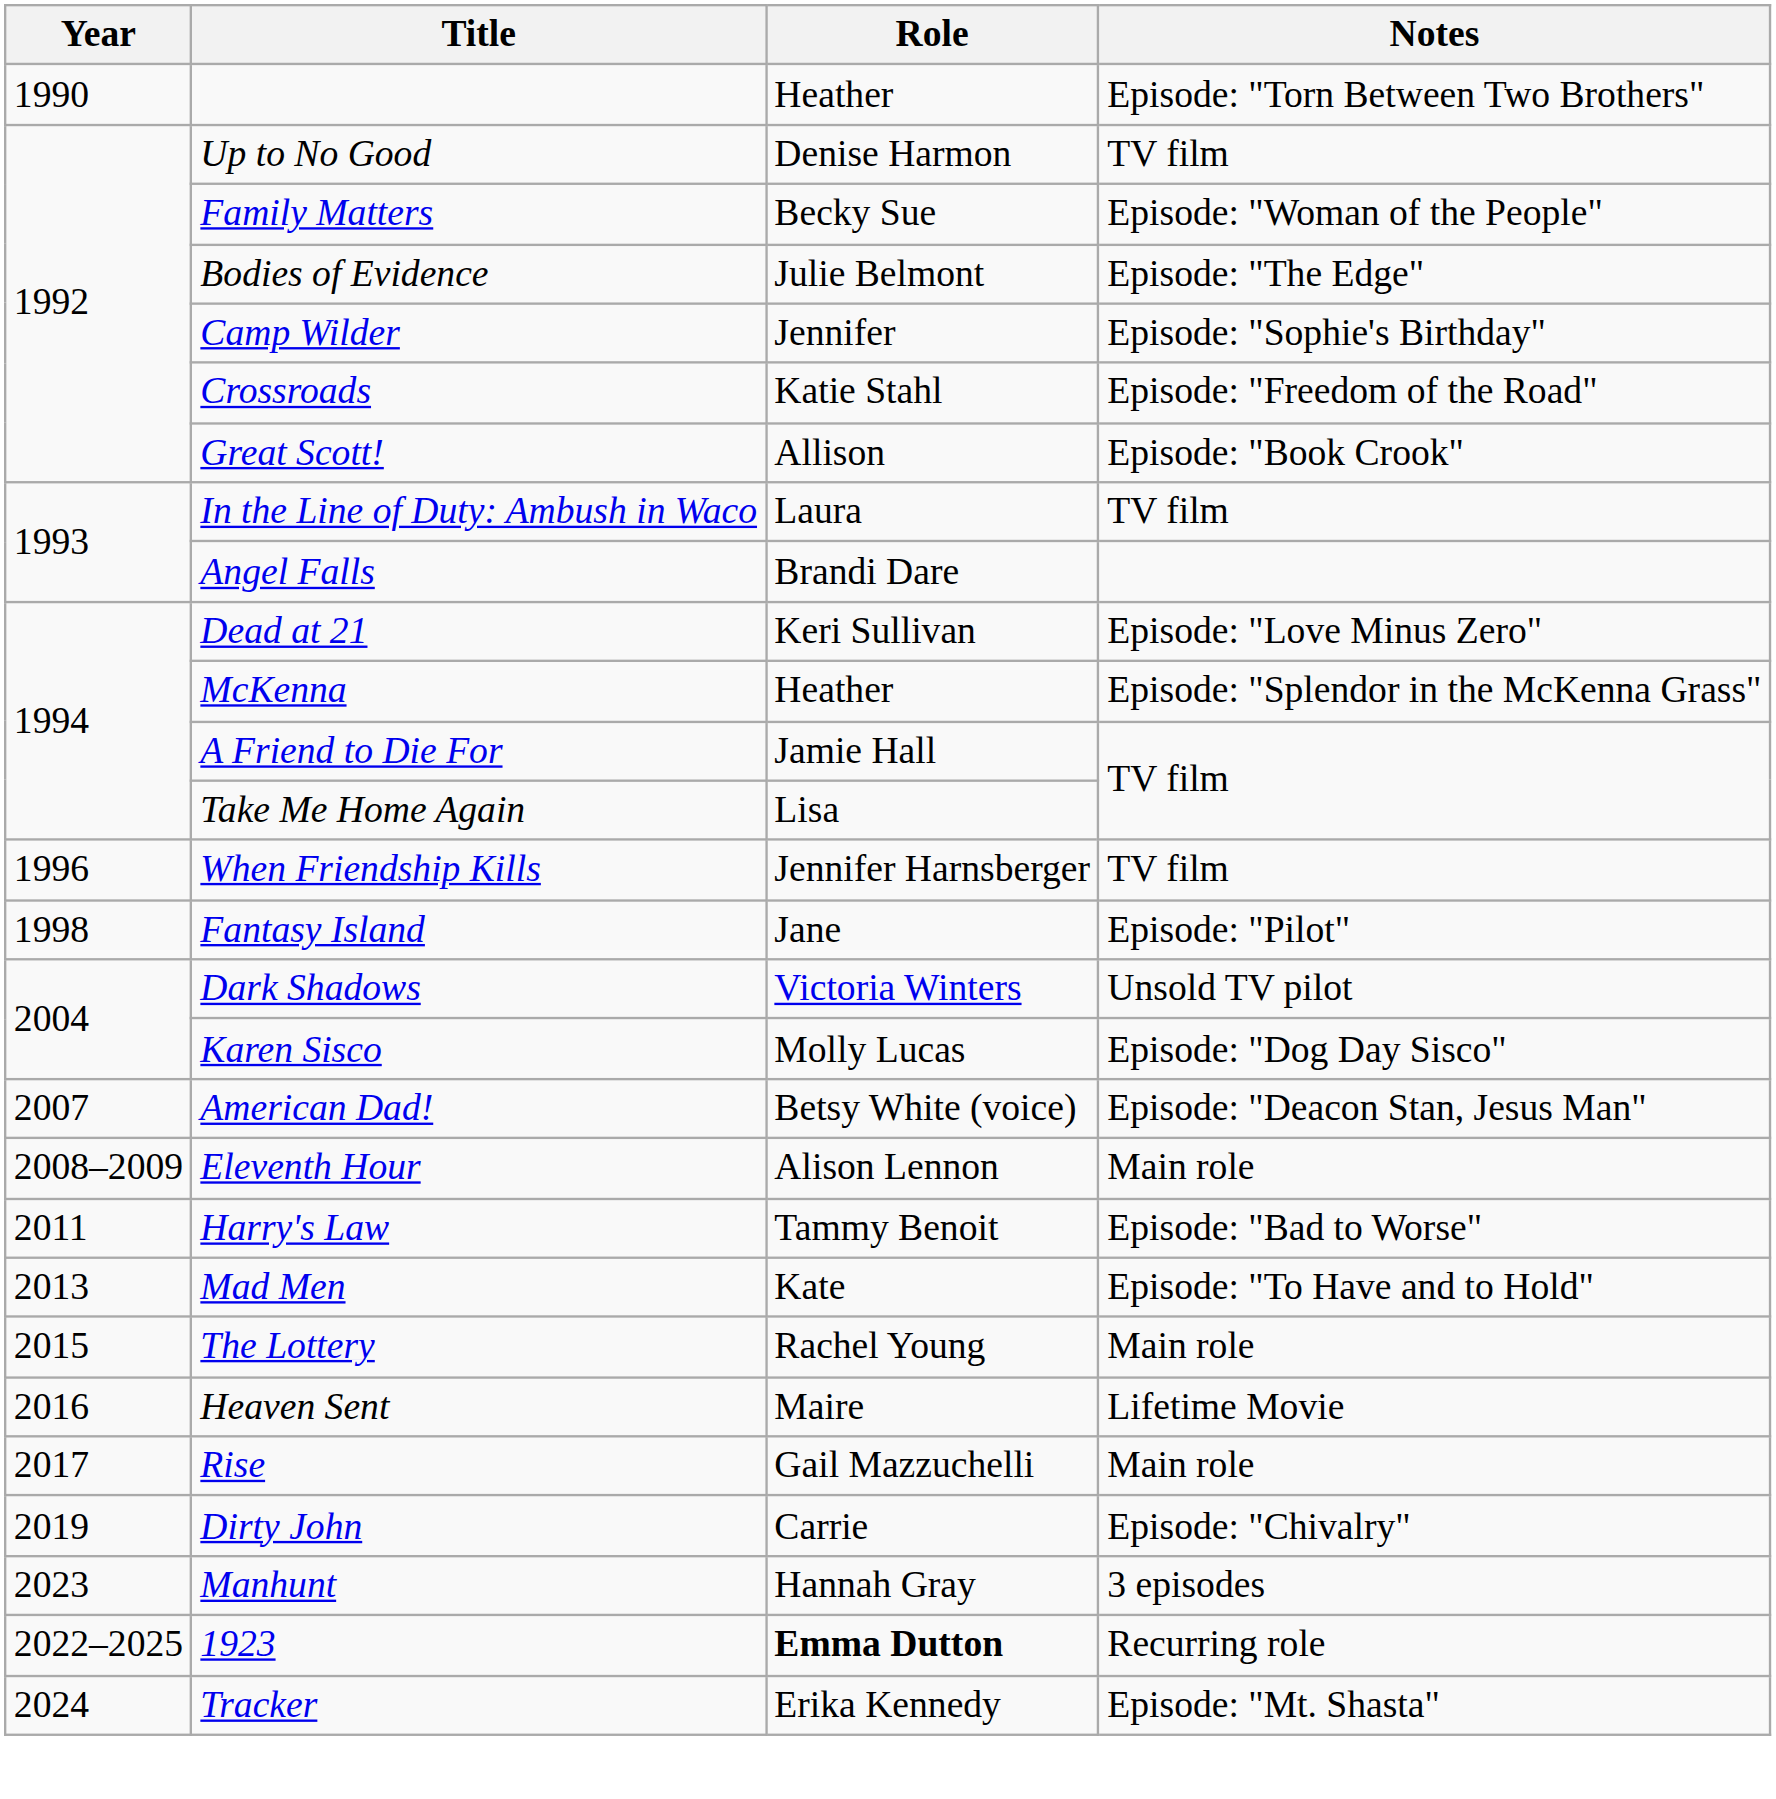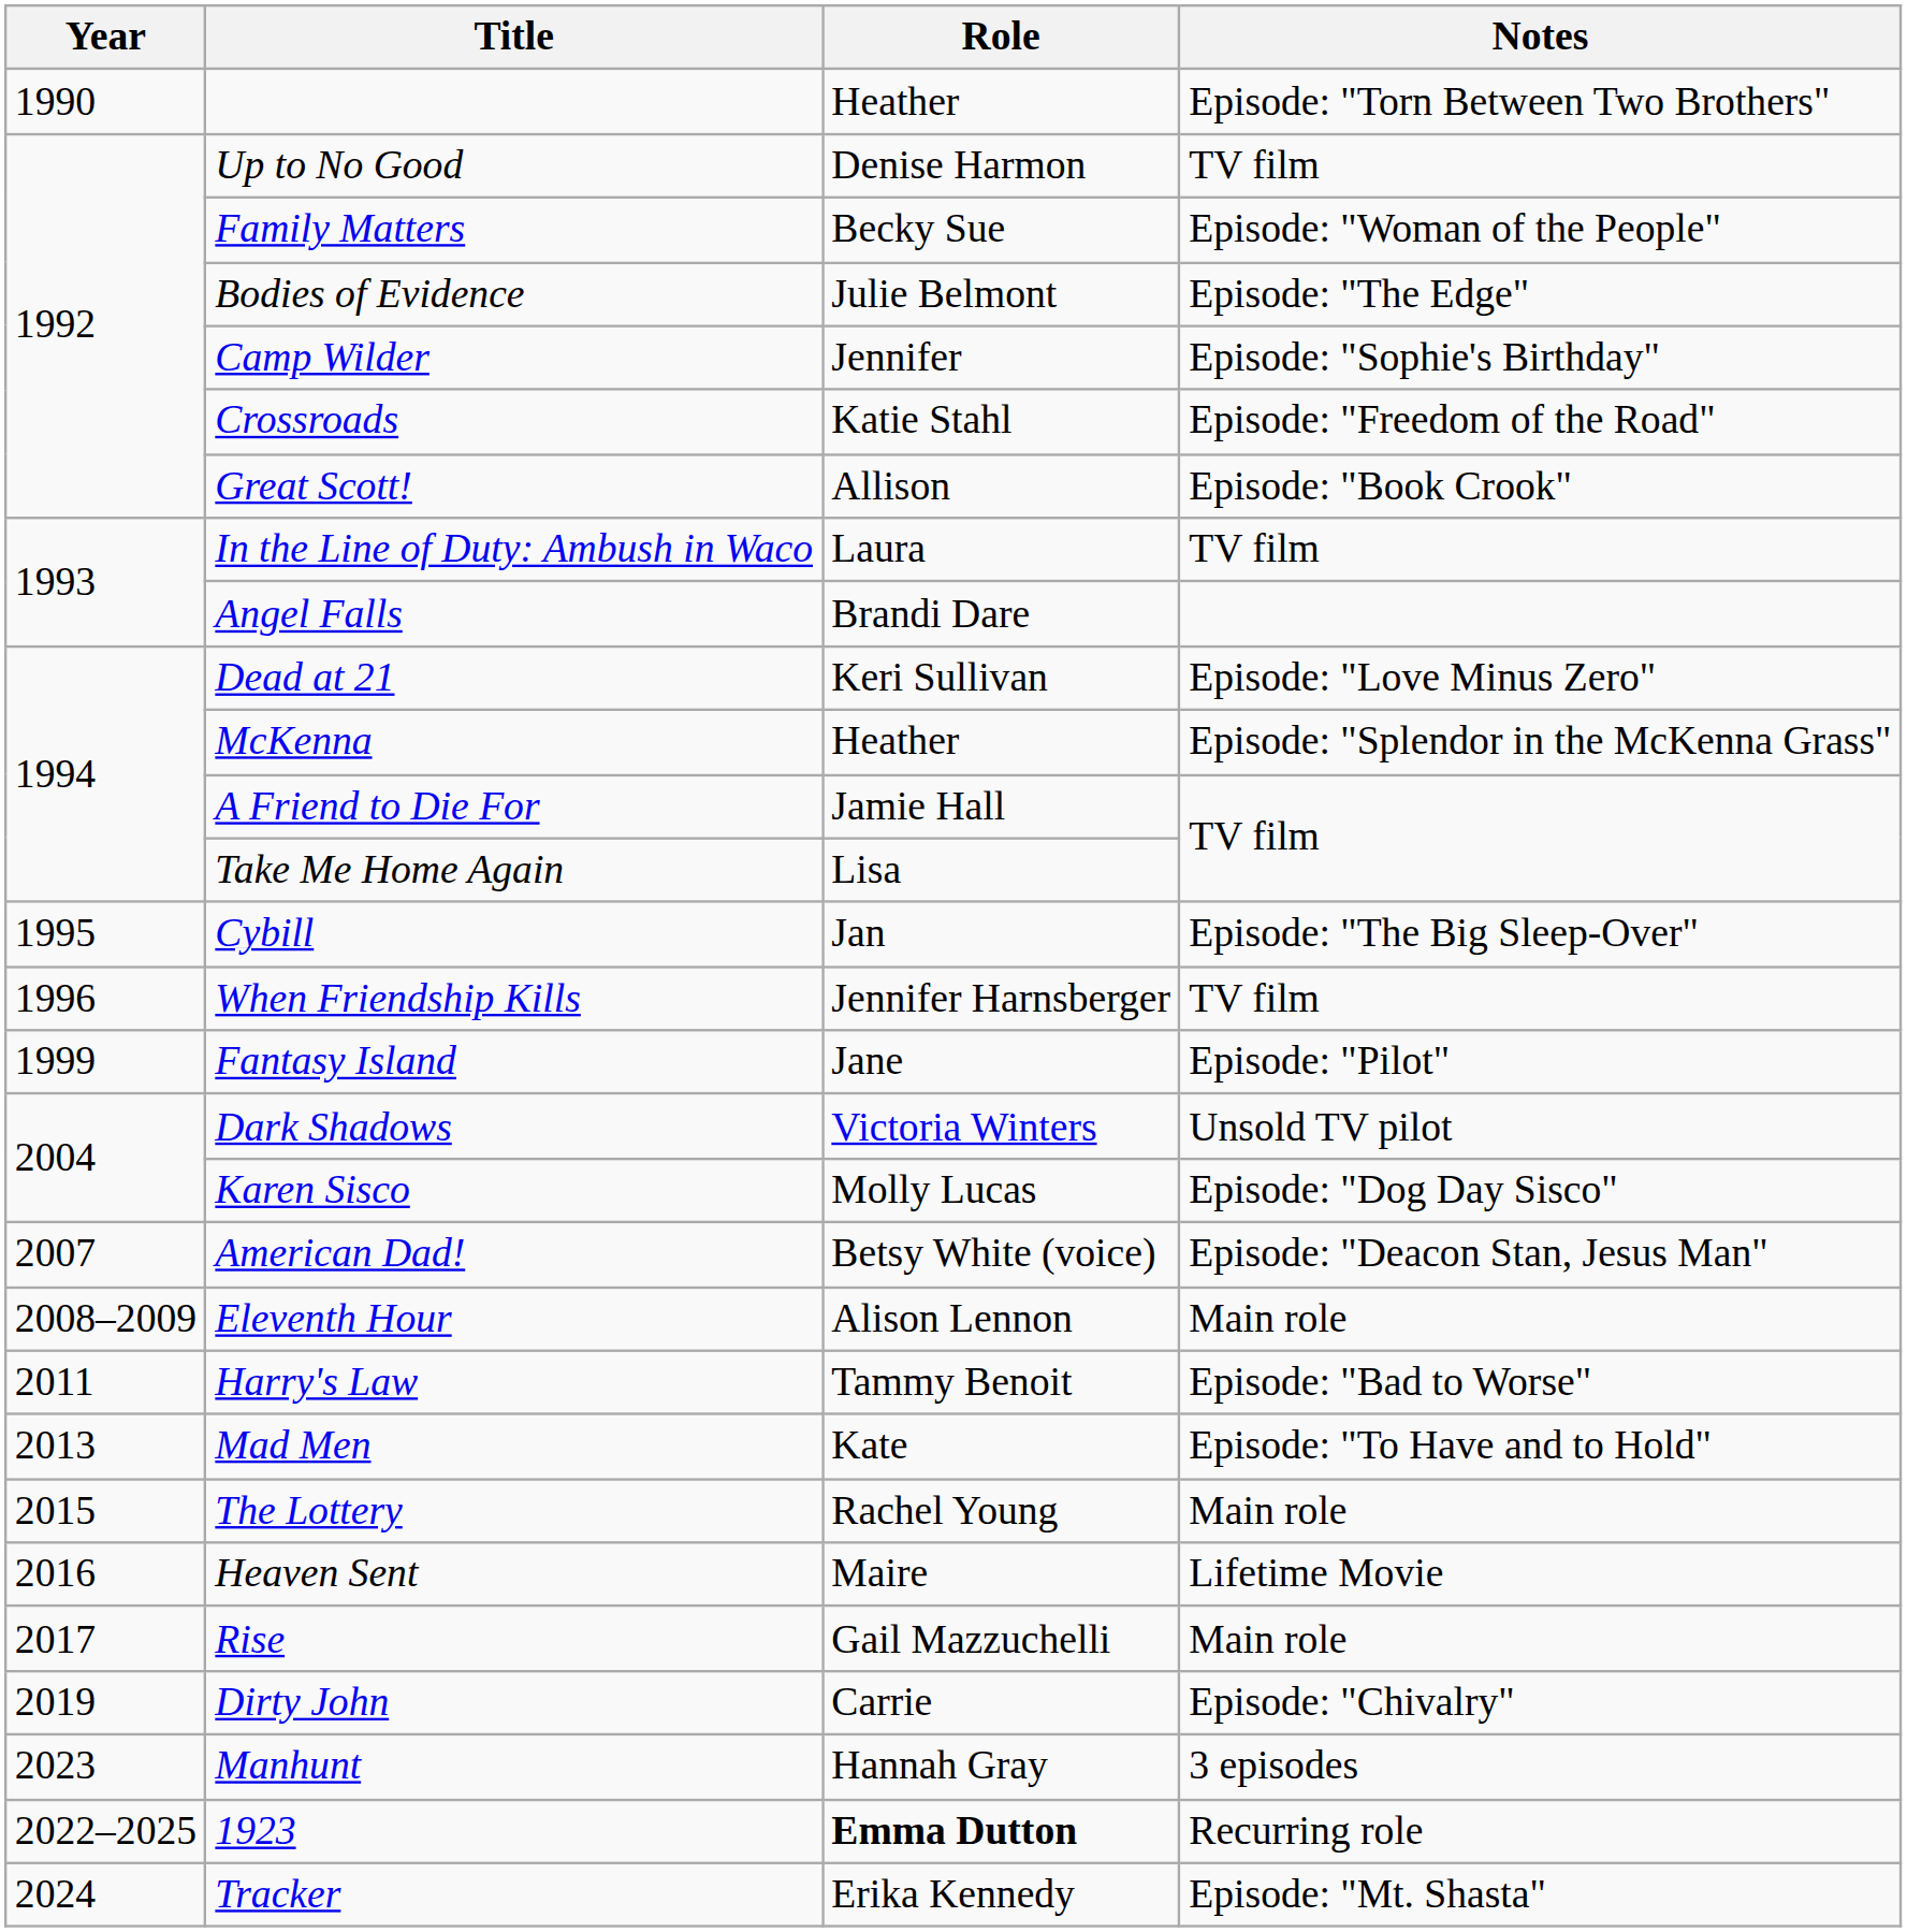 <table class="wikitable plainrowheaders sortable">
 <tr>
 <th scope="col">Year</th>
 <th scope="col">Title</th>
 <th scope="col">Role</th>
 <th scope="col" class="unsortable">Notes</th>
 </tr>
 <tr>
 <td>1990</td>
 <td><em></em></td>
 <td>Heather</td>
 <td>Episode: "Torn Between Two Brothers"</td>
 </tr>
 <tr>
 <td rowspan=6>1992</td>
 <td><em>Up to No Good</em></td>
 <td>Denise Harmon</td>
 <td>TV film</td>
 </tr>
 <tr>
 <td><em><a href='#'>Family Matters</a></em></td>
 <td>Becky Sue</td>
 <td>Episode: "Woman of the People"</td>
 </tr>
 <tr>
 <td><em>Bodies of Evidence</em></td>
 <td>Julie Belmont</td>
 <td>Episode: "The Edge"</td>
 </tr>
 <tr>
 <td><em><a href='#'>Camp Wilder</a></em></td>
 <td>Jennifer</td>
 <td>Episode: "Sophie's Birthday"</td>
 </tr>
 <tr>
 <td><em><a href='#'>Crossroads</a></em></td>
 <td>Katie Stahl</td>
 <td>Episode: "Freedom of the Road"</td>
 </tr>
 <tr>
 <td><em><a href='#'>Great Scott!</a></em></td>
 <td>Allison</td>
 <td>Episode: "Book Crook"</td>
 </tr>
 <tr>
 <td rowspan=2>1993</td>
 <td><em><a href='#'>In the Line of Duty: Ambush in Waco</a></em></td>
 <td>Laura</td>
 <td>TV film</td>
 </tr>
 <tr>
 <td><em><a href='#'>Angel Falls</a></em></td>
 <td>Brandi Dare</td>
 <td></td>
 </tr>
 <tr>
 <td rowspan=4>1994</td>
 <td><em><a href='#'>Dead at 21</a></em></td>
 <td>Keri Sullivan</td>
 <td>Episode: "Love Minus Zero"</td>
 </tr>
 <tr>
 <td><em><a href='#'>McKenna</a></em></td>
 <td>Heather</td>
 <td>Episode: "Splendor in the McKenna Grass"</td>
 </tr>
 <tr>
 <td data-sort-value="Friend to Die For, A"><em><a href='#'>A Friend to Die For</a></em></td>
 <td>Jamie Hall</td>
 <td rowspan=2>TV film</td>
 </tr>
 <tr>
 <td><em>Take Me Home Again</em></td>
 <td>Lisa</td>
 </tr>
 <tr>
+<td>1995</td>
+<td><em><a href='#'>Cybill</a></em></td>
+<td>Jan</td>
+<td>Episode: "The Big Sleep-Over"</td>
+</tr>
+<tr>
 <td>1996</td>
 <td><em><a href='#'>When Friendship Kills</a></em></td>
 <td>Jennifer Harnsberger</td>
 <td>TV film</td>
 </tr>
 <tr>
-<td>1998</td>
+<td>1999</td>
 <td><em><a href='#'>Fantasy Island</a></em></td>
 <td>Jane</td>
 <td>Episode: "Pilot"</td>
 </tr>
 <tr>
 <td rowspan=2>2004</td>
 <td><em><a href='#'>Dark Shadows</a></em></td>
 <td><a href='#'>Victoria Winters</a></td>
 <td>Unsold TV pilot</td>
 </tr>
 <tr>
 <td><em><a href='#'>Karen Sisco</a></em></td>
 <td>Molly Lucas</td>
 <td>Episode: "Dog Day Sisco"</td>
 </tr>
 <tr>
 <td>2007</td>
 <td><em><a href='#'>American Dad!</a></em></td>
 <td>Betsy White (voice)</td>
 <td>Episode: "Deacon Stan, Jesus Man"</td>
 </tr>
 <tr>
 <td>2008–2009</td>
 <td><em><a href='#'>Eleventh Hour</a></em></td>
 <td>Alison Lennon</td>
 <td>Main role</td>
 </tr>
 <tr>
 <td>2011</td>
 <td><em><a href='#'>Harry's Law</a></em></td>
 <td>Tammy Benoit</td>
 <td>Episode: "Bad to Worse"</td>
 </tr>
 <tr>
 <td>2013</td>
 <td><em><a href='#'>Mad Men</a></em></td>
 <td>Kate</td>
 <td>Episode: "To Have and to Hold"</td>
 </tr>
 <tr>
 <td>2015</td>
 <td data-sort-value="Lottery, The"><em><a href='#'>The Lottery</a></em></td>
 <td>Rachel Young</td>
 <td>Main role</td>
 </tr>
 <tr>
 <td>2016</td>
 <td><em>Heaven Sent</em></td>
 <td>Maire</td>
 <td>Lifetime Movie</td>
 </tr>
 <tr>
 <td>2017</td>
 <td><em><a href='#'>Rise</a></em></td>
 <td>Gail Mazzuchelli</td>
 <td>Main role</td>
 </tr>
 <tr>
 <td>2019</td>
 <td><em><a href='#'>Dirty John</a></em></td>
 <td>Carrie</td>
 <td>Episode: "Chivalry"</td>
 </tr>
 <tr>
 <td>2023</td>
 <td><em><a href='#'>Manhunt</a></em></td>
 <td>Hannah Gray</td>
 <td>3 episodes</td>
 </tr>
 <tr>
 <td>2022–2025</td>
 <td><em><a href='#'>1923</a></em></td>
 <td><strong>Emma Dutton</strong></td>
 <td>Recurring role</td>
 </tr>
 <tr>
 <td>2024</td>
 <td><em><a href='#'>Tracker</a></em></td>
 <td>Erika Kennedy</td>
 <td>Episode: "Mt. Shasta"</td>
 </tr>
 </table>
